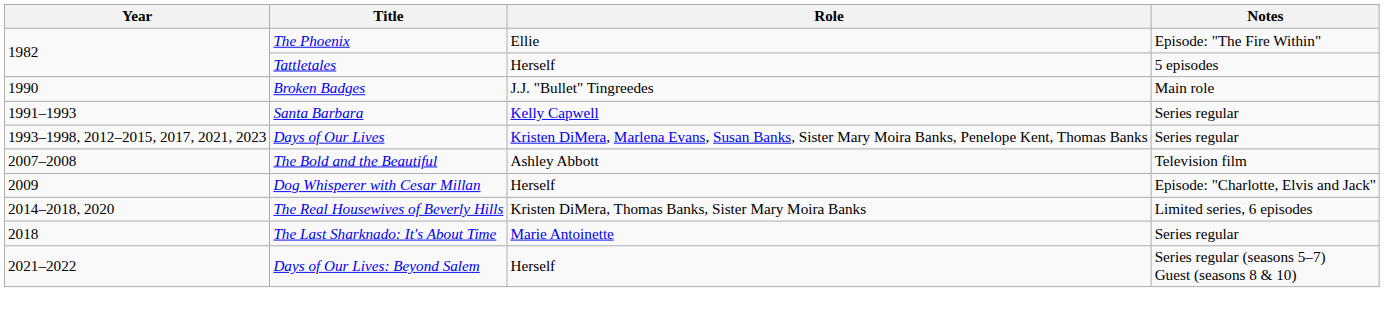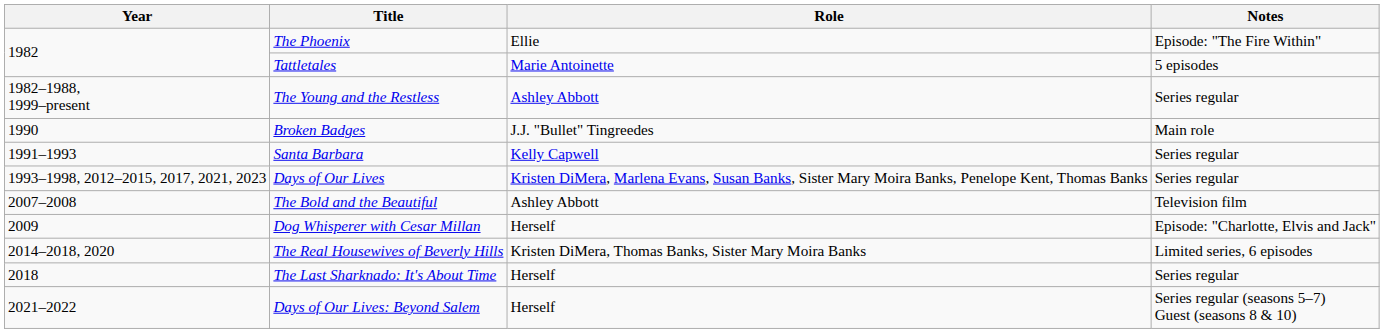 <table class="wikitable sortable">
 <tr>
 <th>Year</th>
 <th>Title</th>
 <th>Role</th>
 <th class="unsortable">Notes</th>
 </tr>
 <tr>
 <td rowspan="2">1982</td>
 <td><em><a href='#'>The Phoenix</a></em></td>
 <td>Ellie</td>
 <td>Episode: "The Fire Within"</td>
 </tr>
 <tr>
 <td><em><a href='#'>Tattletales</a></em></td>
-<td>Herself</td>
+<td><a href='#'>Marie Antoinette</a></td>
 <td>5 episodes</td>
+</tr>
+<tr>
+<td>1982–1988,<br>1999–present</td>
+<td><em><a href='#'>The Young and the Restless</a></em></td>
+<td><a href='#'>Ashley Abbott</a></td>
+<td>Series regular</td>
 </tr>
 <tr>
 <td>1990</td>
 <td><em><a href='#'>Broken Badges</a></em></td>
 <td>J.J. "Bullet" Tingreedes</td>
 <td>Main role</td>
 </tr>
 <tr>
 <td>1991–1993</td>
 <td><em><a href='#'>Santa Barbara</a></em></td>
 <td><a href='#'>Kelly Capwell</a></td>
 <td>Series regular</td>
 </tr>
 <tr>
 <td>1993–1998, 2012–2015, 2017, 2021, 2023</td>
 <td><em><a href='#'>Days of Our Lives</a></em></td>
 <td><a href='#'>Kristen DiMera</a>, <a href='#'>Marlena Evans</a>, <a href='#'>Susan Banks</a>, Sister Mary Moira Banks, Penelope Kent, Thomas Banks</td>
 <td>Series regular</td>
 </tr>
 <tr>
 <td>2007–2008</td>
 <td><em><a href='#'>The Bold and the Beautiful</a></em></td>
 <td>Ashley Abbott</td>
 <td>Television film</td>
 </tr>
 <tr>
 <td>2009</td>
 <td><em><a href='#'>Dog Whisperer with Cesar Millan</a></em></td>
 <td>Herself</td>
 <td>Episode: "Charlotte, Elvis and Jack"</td>
 </tr>
 <tr>
 <td>2014–2018, 2020</td>
 <td><em><a href='#'>The Real Housewives of Beverly Hills</a></em></td>
 <td>Kristen DiMera, Thomas Banks, Sister Mary Moira Banks</td>
 <td>Limited series, 6 episodes</td>
 </tr>
 <tr>
 <td>2018</td>
 <td><em><a href='#'>The Last Sharknado: It's About Time</a></em></td>
-<td><a href='#'>Marie Antoinette</a></td>
+<td>Herself</td>
 <td>Series regular</td>
 </tr>
 <tr>
 <td>2021–2022</td>
 <td><em><a href='#'>Days of Our Lives: Beyond Salem</a></em></td>
 <td>Herself</td>
 <td>Series regular (seasons 5–7)<br>Guest (seasons 8 & 10)</td>
 </tr>
 </table>
